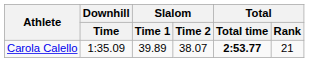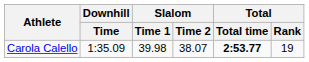 <table class="wikitable" style="font-size:90%">
 <tr>
 <th rowspan="2">Athlete</th>
 <th>Downhill</th>
 <th colspan="2">Slalom</th>
 <th colspan="2">Total</th>
 </tr>
 <tr>
 <th>Time</th>
 <th>Time 1</th>
 <th>Time 2</th>
 <th>Total time</th>
 <th>Rank</th>
 </tr>
 <tr>
 <td><a href='#'>Carola Calello</a></td>
 <td align="center">1:35.09</td>
-<td align="center">39.89</td>
+<td align="center">39.98</td>
 <td align="center">38.07</td>
 <td align="center"><strong>2:53.77</strong></td>
-<td align="center">21</td>
+<td align="center">19</td>
 </tr>
 </table>
